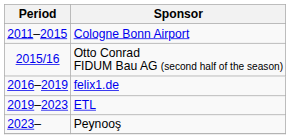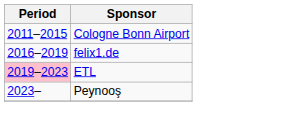 <table class="wikitable" style="float:left; margin-right:1em;">
 <tr>
 <th>Period</th>
 <th>Sponsor</th>
 </tr>
 <tr>
 <td><a href='#'>2011</a>–<a href='#'>2015</a></td>
 <td><a href='#'>Cologne Bonn Airport</a></td>
 </tr>
 <tr>
-<td style="text-align:center"><a href='#'>2015/16</a></td>
-<td>Otto Conrad<br>FIDUM Bau AG <small>(second half of the season)</small></td>
-</tr>
-<tr>
 <td><a href='#'>2016</a>–<a href='#'>2019</a></td>
 <td><a href='#'>felix1.de</a></td>
 </tr>
 <tr>
-<td><a href='#'>2019</a>–<a href='#'>2023</a></td>
+<td style="background: pink;"><a href='#'>2019</a>–<a href='#'>2023</a></td>
 <td><a href='#'>ETL</a></td>
 </tr>
 <tr>
 <td><a href='#'>2023</a>–</td>
 <td>Peynooş</td>
 </tr>
 <tr>
 </tr>
 </table>
